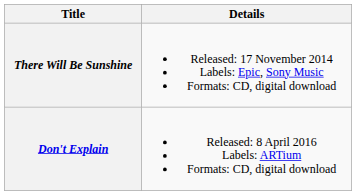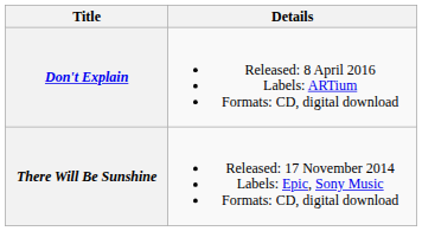 <table class="wikitable plainrowheaders" style="text-align:center;">
 <tr>
 <th scope="col" style="width:11em;">Title</th>
 <th scope="col" style="width:17em;">Details</th>
 </tr>
 <tr>
+<th scope="row"><em><a href='#'>Don't Explain</a></em></th>
+<td><br><ul><li>Released: 8 April 2016</li><li>Labels: <a href='#'>ARTium</a></li><li>Formats: CD, digital download</li></ul></td>
+</tr>
+<tr>
 <th scope="row"><em>There Will Be Sunshine</em></th>
 <td><br><ul><li>Released: 17 November 2014</li><li>Labels: <a href='#'>Epic</a>, <a href='#'>Sony Music</a></li><li>Formats: CD, digital download</li></ul></td>
 </tr>
-<tr>
-<th scope="row"><em><a href='#'>Don't Explain</a></em></th>
-<td><br><ul><li>Released: 8 April 2016</li><li>Labels: <a href='#'>ARTium</a></li><li>Formats: CD, digital download</li></ul></td>
-</tr>
 </table>
